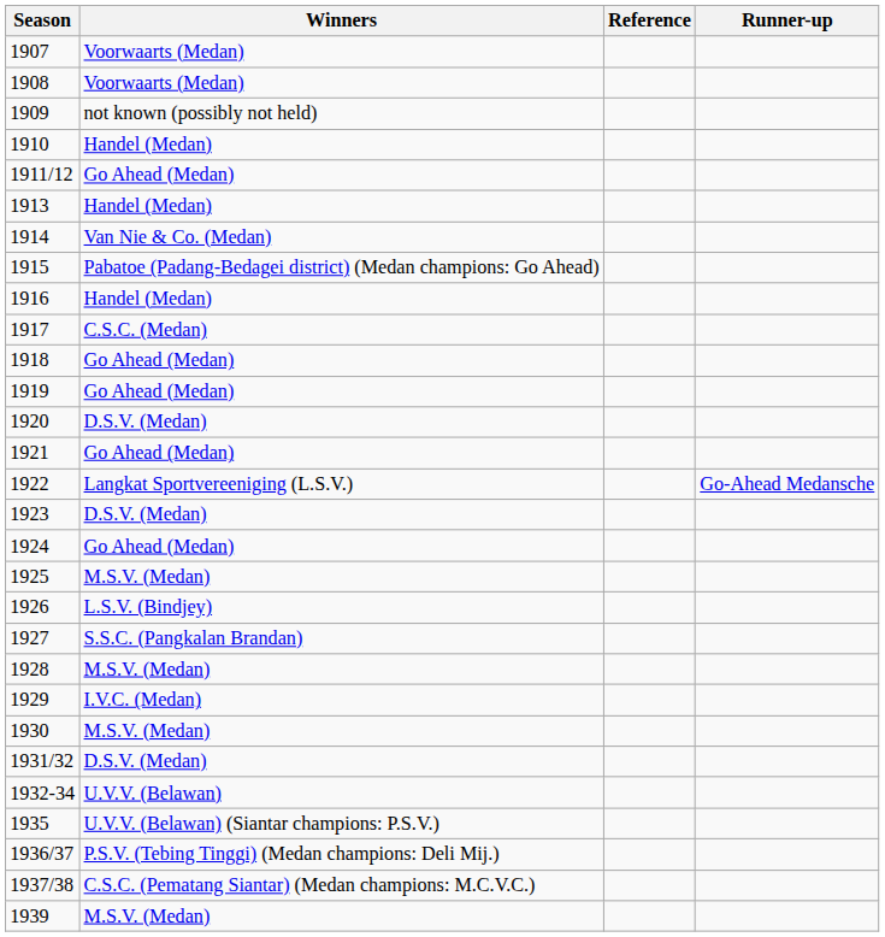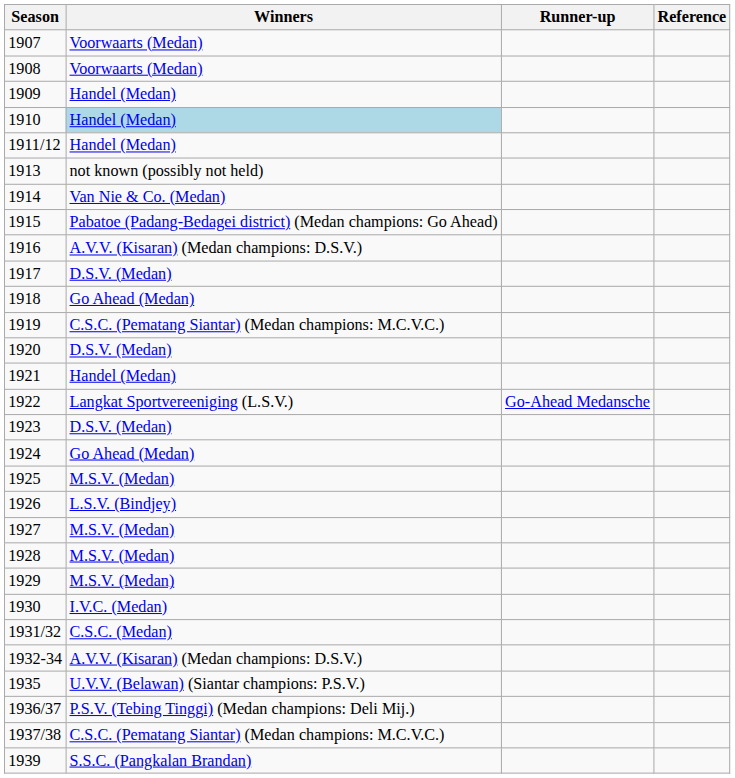 <table class="wikitable">
 <tr>
 <th>Season</th>
 <th>Winners</th>
+<th>Runner-up</th>
 <th>Reference</th>
-<th>Runner-up</th>
 </tr>
 <tr>
 <td>1907</td>
 <td><a href='#'>Voorwaarts (Medan)</a></td>
 <td></td>
 <td></td>
 </tr>
 <tr>
 <td>1908</td>
 <td><a href='#'>Voorwaarts (Medan)</a></td>
 <td></td>
 <td></td>
 </tr>
 <tr>
 <td>1909</td>
-<td>not known (possibly not held)</td>
+<td><a href='#'>Handel (Medan)</a></td>
 <td></td>
 <td></td>
 </tr>
 <tr>
 <td>1910</td>
+<td style="background: lightblue;"><a href='#'>Handel (Medan)</a></td>
+<td></td>
+<td></td>
+</tr>
+<tr>
+<td>1911/12</td>
 <td><a href='#'>Handel (Medan)</a></td>
 <td></td>
 <td></td>
 </tr>
 <tr>
-<td>1911/12</td>
-<td><a href='#'>Go Ahead (Medan)</a></td>
-<td></td>
-<td></td>
-</tr>
-<tr>
 <td>1913</td>
-<td><a href='#'>Handel (Medan)</a></td>
+<td>not known (possibly not held)</td>
 <td></td>
 <td></td>
 </tr>
 <tr>
 <td>1914</td>
 <td><a href='#'>Van Nie & Co. (Medan)</a></td>
 <td></td>
 <td></td>
 </tr>
 <tr>
 <td>1915</td>
 <td><a href='#'>Pabatoe (Padang-Bedagei district)</a> (Medan champions: Go Ahead)</td>
 <td></td>
 <td></td>
 </tr>
 <tr>
 <td>1916</td>
-<td><a href='#'>Handel (Medan)</a></td>
+<td><a href='#'>A.V.V. (Kisaran)</a> (Medan champions: D.S.V.)</td>
 <td></td>
 <td></td>
 </tr>
 <tr>
 <td>1917</td>
-<td><a href='#'>C.S.C. (Medan)</a></td>
+<td><a href='#'>D.S.V. (Medan)</a></td>
 <td></td>
 <td></td>
 </tr>
 <tr>
 <td>1918</td>
 <td><a href='#'>Go Ahead (Medan)</a></td>
 <td></td>
 <td></td>
 </tr>
 <tr>
 <td>1919</td>
-<td><a href='#'>Go Ahead (Medan)</a></td>
+<td><a href='#'>C.S.C. (Pematang Siantar)</a> (Medan champions: M.C.V.C.)</td>
 <td></td>
 <td></td>
 </tr>
 <tr>
 <td>1920</td>
 <td><a href='#'>D.S.V. (Medan)</a></td>
 <td></td>
 <td></td>
 </tr>
 <tr>
 <td>1921</td>
-<td><a href='#'>Go Ahead (Medan)</a></td>
+<td><a href='#'>Handel (Medan)</a></td>
 <td></td>
 <td></td>
 </tr>
 <tr>
 <td>1922</td>
 <td><a href='#'>Langkat Sportvereeniging</a> (L.S.V.)</td>
+<td><a href='#'>Go-Ahead Medansche</a></td>
 <td></td>
-<td><a href='#'>Go-Ahead Medansche</a></td>
 </tr>
 <tr>
 <td>1923</td>
 <td><a href='#'>D.S.V. (Medan)</a></td>
 <td></td>
 <td></td>
 </tr>
 <tr>
 <td>1924</td>
 <td><a href='#'>Go Ahead (Medan)</a></td>
 <td></td>
 <td></td>
 </tr>
 <tr>
 <td>1925</td>
 <td><a href='#'>M.S.V. (Medan)</a></td>
 <td></td>
 <td></td>
 </tr>
 <tr>
 <td>1926</td>
 <td><a href='#'>L.S.V. (Bindjey)</a></td>
 <td></td>
 <td></td>
 </tr>
 <tr>
 <td>1927</td>
-<td><a href='#'>S.S.C. (Pangkalan Brandan)</a></td>
+<td><a href='#'>M.S.V. (Medan)</a></td>
 <td></td>
 <td></td>
 </tr>
 <tr>
 <td>1928</td>
 <td><a href='#'>M.S.V. (Medan)</a></td>
 <td></td>
 <td></td>
 </tr>
 <tr>
 <td>1929</td>
+<td><a href='#'>M.S.V. (Medan)</a></td>
+<td></td>
+<td></td>
+</tr>
+<tr>
+<td>1930</td>
 <td><a href='#'>I.V.C. (Medan)</a></td>
 <td></td>
 <td></td>
 </tr>
 <tr>
-<td>1930</td>
-<td><a href='#'>M.S.V. (Medan)</a></td>
-<td></td>
-<td></td>
-</tr>
-<tr>
 <td>1931/32</td>
-<td><a href='#'>D.S.V. (Medan)</a></td>
+<td><a href='#'>C.S.C. (Medan)</a></td>
 <td></td>
 <td></td>
 </tr>
 <tr>
 <td>1932-34</td>
-<td><a href='#'>U.V.V. (Belawan)</a></td>
+<td><a href='#'>A.V.V. (Kisaran)</a> (Medan champions: D.S.V.)</td>
 <td></td>
 <td></td>
 </tr>
 <tr>
 <td>1935</td>
 <td><a href='#'>U.V.V. (Belawan)</a> (Siantar champions: P.S.V.)</td>
 <td></td>
 <td></td>
 </tr>
 <tr>
 <td>1936/37</td>
 <td><a href='#'>P.S.V. (Tebing Tinggi)</a> (Medan champions: Deli Mĳ.)</td>
 <td></td>
 <td></td>
 </tr>
 <tr>
 <td>1937/38</td>
 <td><a href='#'>C.S.C. (Pematang Siantar)</a> (Medan champions: M.C.V.C.)</td>
 <td></td>
 <td></td>
 </tr>
 <tr>
 <td>1939</td>
-<td><a href='#'>M.S.V. (Medan)</a></td>
+<td><a href='#'>S.S.C. (Pangkalan Brandan)</a></td>
 <td></td>
 <td></td>
 </tr>
 </table>
